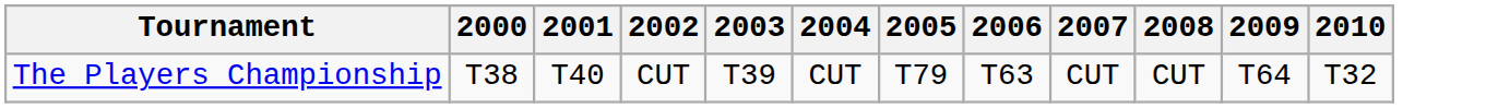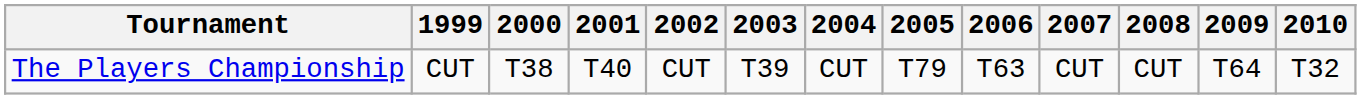 <table class="wikitable" style="font-size:95%;text-align:center;">
 <tr>
 <th>Tournament</th>
+<th>1999</th>
 <th>2000</th>
 <th>2001</th>
 <th>2002</th>
 <th>2003</th>
 <th>2004</th>
 <th>2005</th>
 <th>2006</th>
 <th>2007</th>
 <th>2008</th>
 <th>2009</th>
 <th>2010</th>
 </tr>
 <tr>
 <td align=left><a href='#'>The Players Championship</a></td>
+<td>CUT</td>
 <td>T38</td>
 <td>T40</td>
 <td>CUT</td>
 <td>T39</td>
 <td>CUT</td>
 <td>T79</td>
 <td>T63</td>
 <td>CUT</td>
 <td>CUT</td>
 <td>T64</td>
 <td>T32</td>
 </tr>
 </table>
